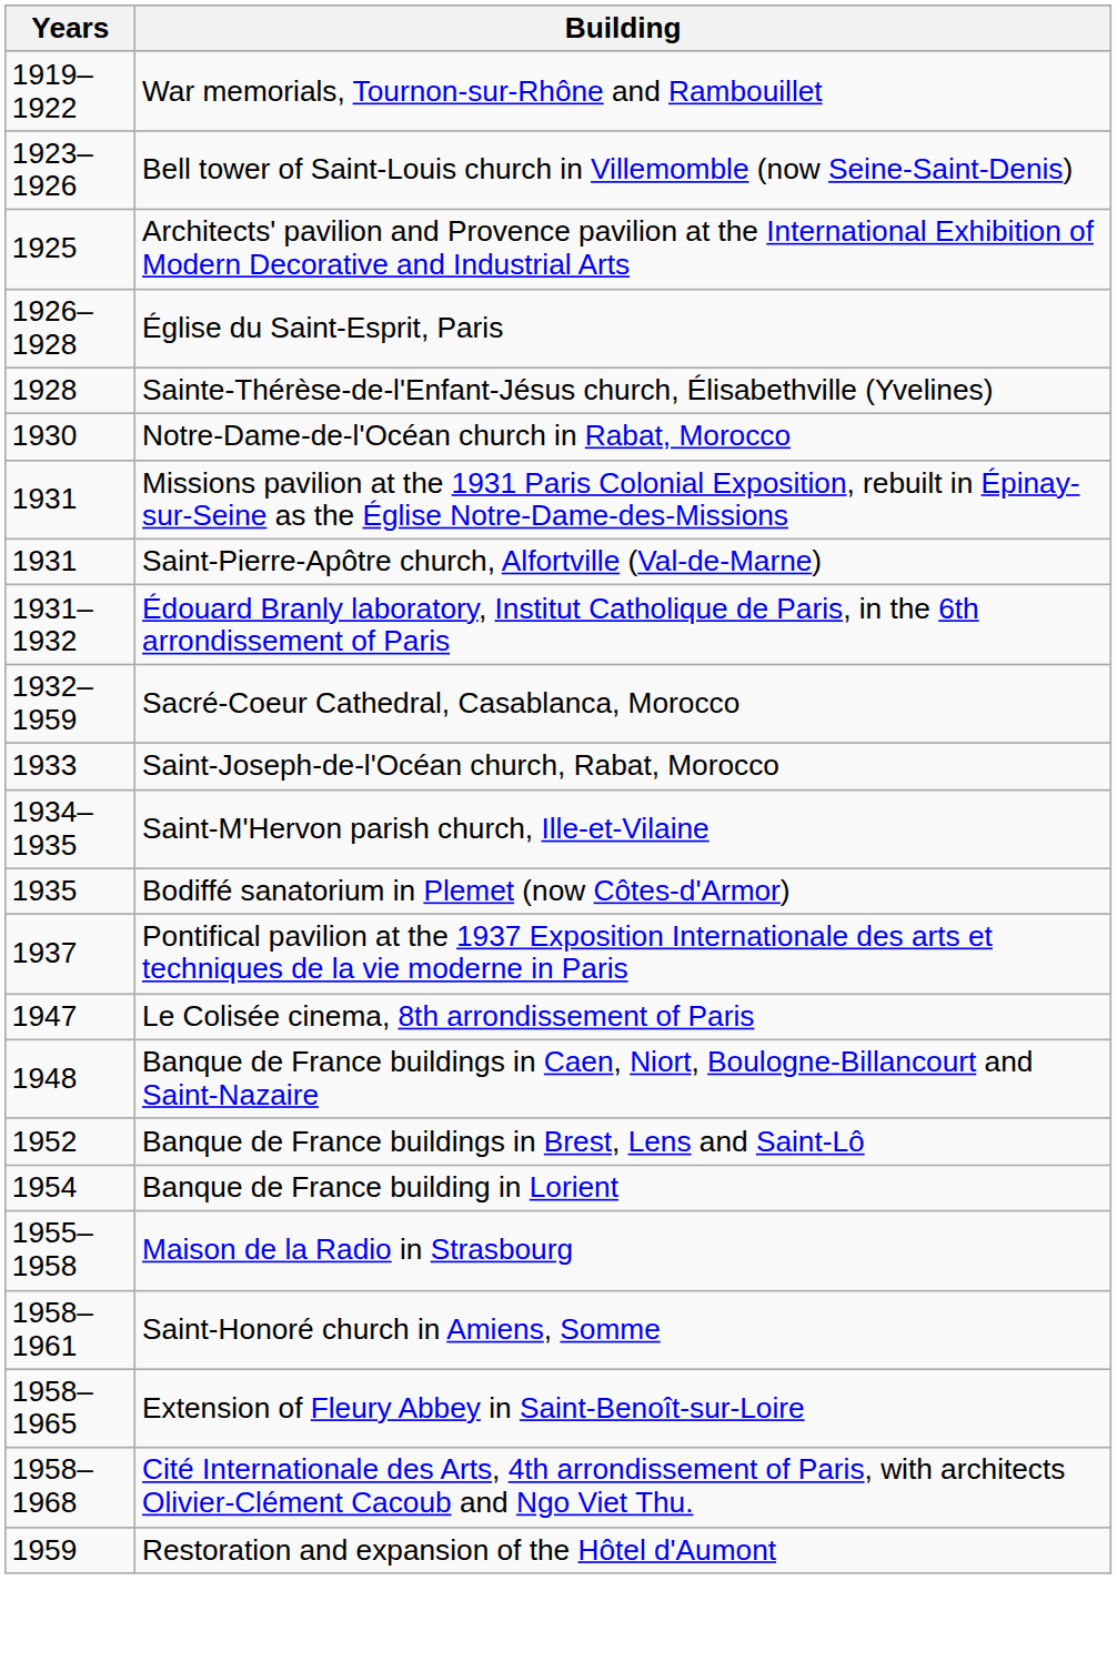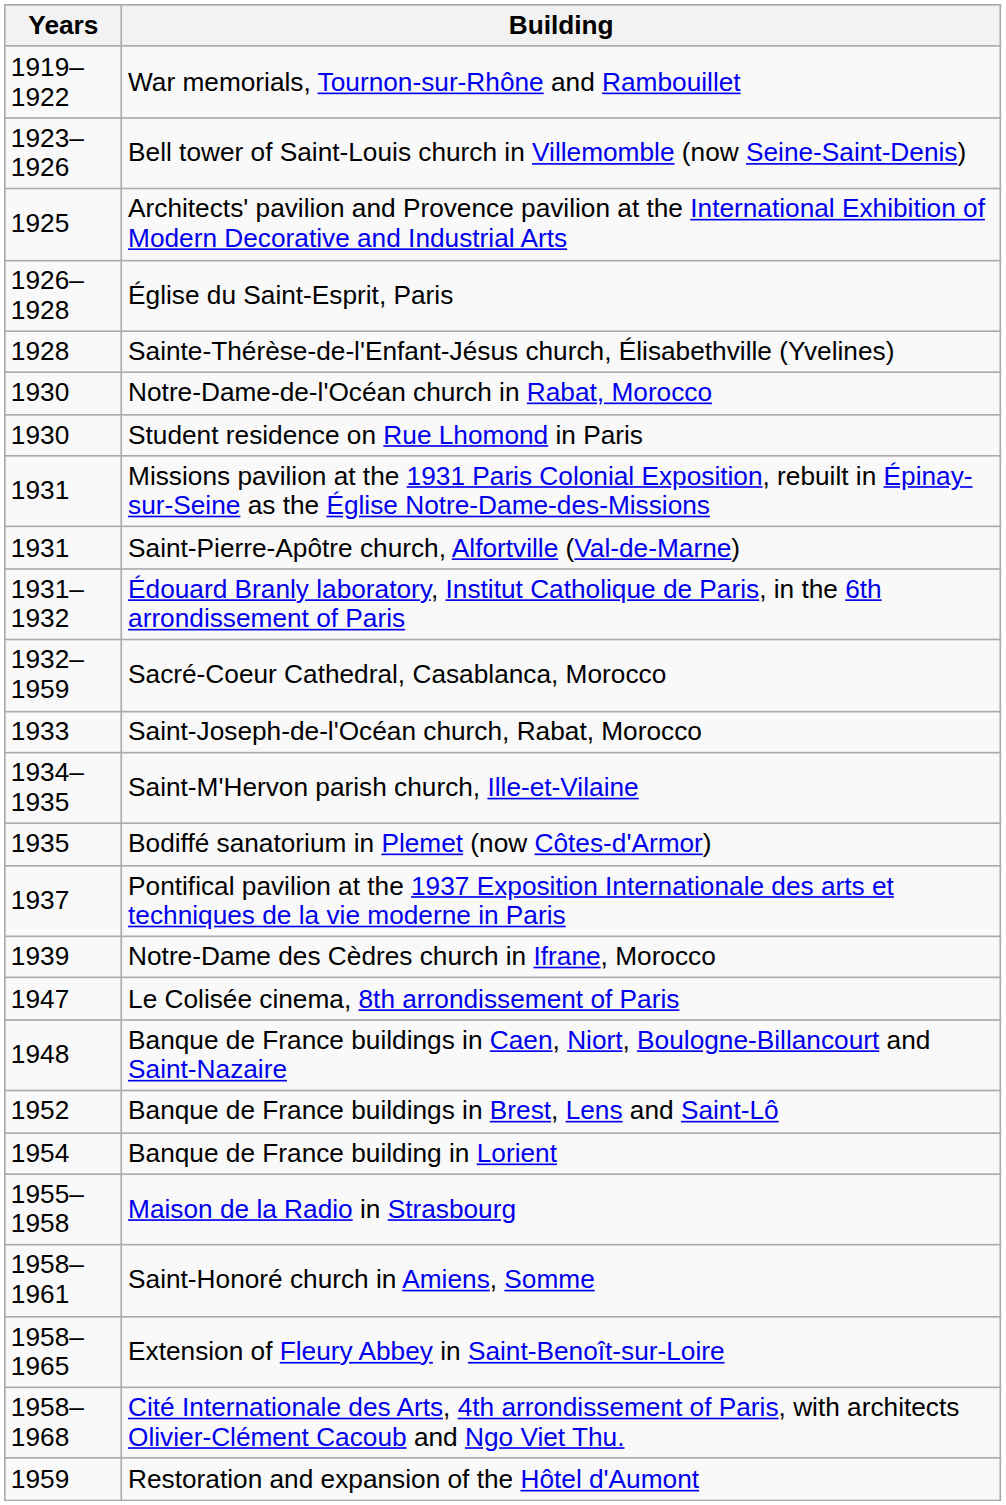 <table class="wikitable">
 <tr>
 <th>Years</th>
 <th>Building</th>
 </tr>
 <tr>
 <td>1919–1922</td>
 <td>War memorials, <a href='#'>Tournon-sur-Rhône</a> and <a href='#'>Rambouillet</a></td>
 </tr>
 <tr>
 <td>1923–1926</td>
 <td>Bell tower of Saint-Louis church in <a href='#'>Villemomble</a> (now <a href='#'>Seine-Saint-Denis</a>)</td>
 </tr>
 <tr>
 <td>1925</td>
 <td>Architects' pavilion and Provence pavilion at the <a href='#'>International Exhibition of Modern Decorative and Industrial Arts</a></td>
 </tr>
 <tr>
 <td>1926–1928</td>
 <td>Église du Saint-Esprit, Paris</td>
 </tr>
 <tr>
 <td>1928</td>
 <td>Sainte-Thérèse-de-l'Enfant-Jésus church, Élisabethville (Yvelines)</td>
 </tr>
 <tr>
 <td>1930</td>
 <td>Notre-Dame-de-l'Océan church in <a href='#'>Rabat, Morocco</a></td>
+</tr>
+<tr>
+<td>1930</td>
+<td>Student residence on <a href='#'>Rue Lhomond</a> in Paris</td>
 </tr>
 <tr>
 <td>1931</td>
 <td>Missions pavilion at the <a href='#'>1931 Paris Colonial Exposition</a>, rebuilt in <a href='#'>Épinay-sur-Seine</a> as the <a href='#'>Église Notre-Dame-des-Missions</a></td>
 </tr>
 <tr>
 <td>1931</td>
 <td>Saint-Pierre-Apôtre church, <a href='#'>Alfortville</a> (<a href='#'>Val-de-Marne</a>)</td>
 </tr>
 <tr>
 <td>1931–1932</td>
 <td><a href='#'>Édouard Branly laboratory</a>, <a href='#'>Institut Catholique de Paris</a>, in the <a href='#'>6th arrondissement of Paris</a></td>
 </tr>
 <tr>
 <td>1932–1959</td>
 <td>Sacré-Coeur Cathedral, Casablanca, Morocco</td>
 </tr>
 <tr>
 <td>1933</td>
 <td>Saint-Joseph-de-l'Océan church, Rabat, Morocco</td>
 </tr>
 <tr>
 <td>1934–1935</td>
 <td>Saint-M'Hervon parish church, <a href='#'>Ille-et-Vilaine</a></td>
 </tr>
 <tr>
 <td>1935</td>
 <td>Bodiffé sanatorium in <a href='#'>Plemet</a> (now <a href='#'>Côtes-d'Armor</a>)</td>
 </tr>
 <tr>
 <td>1937</td>
 <td>Pontifical pavilion at the <a href='#'>1937 Exposition Internationale des arts et techniques de la vie moderne in Paris</a></td>
+</tr>
+<tr>
+<td>1939</td>
+<td>Notre-Dame des Cèdres church in <a href='#'>Ifrane</a>, Morocco</td>
 </tr>
 <tr>
 <td>1947</td>
 <td>Le Colisée cinema, <a href='#'>8th arrondissement of Paris</a></td>
 </tr>
 <tr>
 <td>1948</td>
 <td>Banque de France buildings in <a href='#'>Caen</a>, <a href='#'>Niort</a>, <a href='#'>Boulogne-Billancourt</a> and <a href='#'>Saint-Nazaire</a></td>
 </tr>
 <tr>
 <td>1952</td>
 <td>Banque de France buildings in <a href='#'>Brest</a>, <a href='#'>Lens</a> and <a href='#'>Saint-Lô</a></td>
 </tr>
 <tr>
 <td>1954</td>
 <td>Banque de France building in <a href='#'>Lorient</a></td>
 </tr>
 <tr>
 <td>1955–1958</td>
 <td><a href='#'>Maison de la Radio</a> in <a href='#'>Strasbourg</a></td>
 </tr>
 <tr>
 <td>1958–1961</td>
 <td>Saint-Honoré church in <a href='#'>Amiens</a>, <a href='#'>Somme</a></td>
 </tr>
 <tr>
 <td>1958–1965</td>
 <td>Extension of <a href='#'>Fleury Abbey</a> in <a href='#'>Saint-Benoît-sur-Loire</a></td>
 </tr>
 <tr>
 <td>1958–1968</td>
 <td><a href='#'>Cité Internationale des Arts</a>, <a href='#'>4th arrondissement of Paris</a>, with architects <a href='#'>Olivier-Clément Cacoub</a> and <a href='#'>Ngo Viet Thu.</a></td>
 </tr>
 <tr>
 <td>1959</td>
 <td>Restoration and expansion of the <a href='#'>Hôtel d'Aumont</a></td>
 </tr>
 </table>
